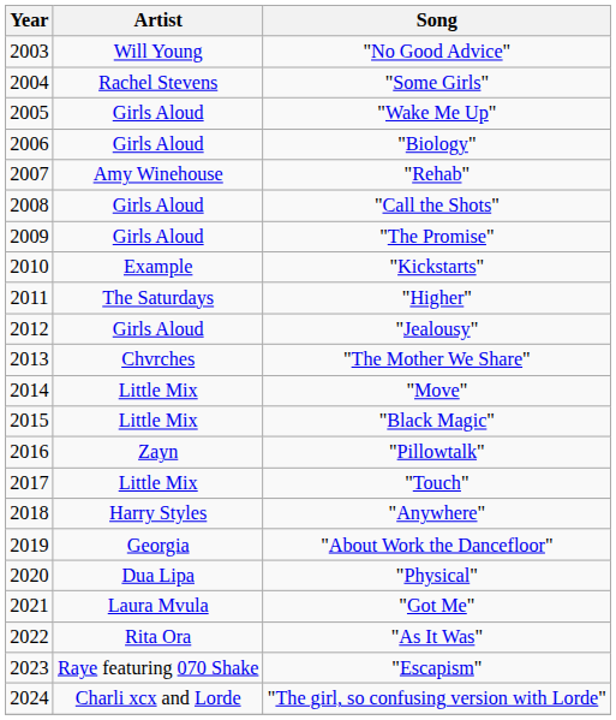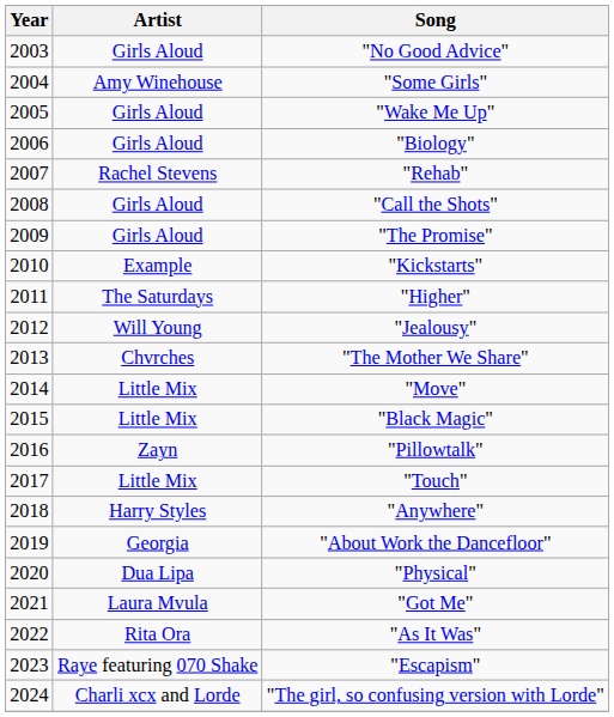 <table class="wikitable sortable" style="text-align:center;">
 <tr>
 <th scope="col">Year</th>
 <th scope="col">Artist</th>
 <th scope="col">Song</th>
 </tr>
 <tr>
 <td>2003</td>
-<td><a href='#'>Will Young</a></td>
+<td><a href='#'>Girls Aloud</a></td>
 <td>"<a href='#'>No Good Advice</a>"</td>
 </tr>
 <tr>
 <td>2004</td>
-<td><a href='#'>Rachel Stevens</a></td>
+<td><a href='#'>Amy Winehouse</a></td>
 <td>"<a href='#'>Some Girls</a>"</td>
 </tr>
 <tr>
 <td>2005</td>
 <td><a href='#'>Girls Aloud</a></td>
 <td>"<a href='#'>Wake Me Up</a>"</td>
 </tr>
 <tr>
 <td>2006</td>
 <td><a href='#'>Girls Aloud</a></td>
 <td>"<a href='#'>Biology</a>"</td>
 </tr>
 <tr>
 <td>2007</td>
-<td><a href='#'>Amy Winehouse</a></td>
+<td><a href='#'>Rachel Stevens</a></td>
 <td>"<a href='#'>Rehab</a>"</td>
 </tr>
 <tr>
 <td>2008</td>
 <td><a href='#'>Girls Aloud</a></td>
 <td>"<a href='#'>Call the Shots</a>"</td>
 </tr>
 <tr>
 <td>2009</td>
 <td><a href='#'>Girls Aloud</a></td>
 <td>"<a href='#'>The Promise</a>"</td>
 </tr>
 <tr>
 <td>2010</td>
 <td><a href='#'>Example</a></td>
 <td>"<a href='#'>Kickstarts</a>"</td>
 </tr>
 <tr>
 <td>2011</td>
 <td><a href='#'>The Saturdays</a></td>
 <td>"<a href='#'>Higher</a>"</td>
 </tr>
 <tr>
 <td>2012</td>
-<td><a href='#'>Girls Aloud</a></td>
+<td><a href='#'>Will Young</a></td>
 <td>"<a href='#'>Jealousy</a>"</td>
 </tr>
 <tr>
 <td>2013</td>
 <td><a href='#'>Chvrches</a></td>
 <td>"<a href='#'>The Mother We Share</a>"</td>
 </tr>
 <tr>
 <td>2014</td>
 <td><a href='#'>Little Mix</a></td>
 <td>"<a href='#'>Move</a>"</td>
 </tr>
 <tr>
 <td>2015</td>
 <td><a href='#'>Little Mix</a></td>
 <td>"<a href='#'>Black Magic</a>"</td>
 </tr>
 <tr>
 <td>2016</td>
 <td><a href='#'>Zayn</a></td>
 <td>"<a href='#'>Pillowtalk</a>"</td>
 </tr>
 <tr>
 <td>2017</td>
 <td><a href='#'>Little Mix</a></td>
 <td>"<a href='#'>Touch</a>"</td>
 </tr>
 <tr>
 <td>2018</td>
 <td><a href='#'>Harry Styles</a></td>
 <td>"<a href='#'>Anywhere</a>"</td>
 </tr>
 <tr>
 <td>2019</td>
 <td><a href='#'>Georgia</a></td>
 <td>"<a href='#'>About Work the Dancefloor</a>"</td>
 </tr>
 <tr>
 <td>2020</td>
 <td><a href='#'>Dua Lipa</a></td>
 <td>"<a href='#'>Physical</a>"</td>
 </tr>
 <tr>
 <td>2021</td>
 <td><a href='#'>Laura Mvula</a></td>
 <td>"<a href='#'>Got Me</a>"</td>
 </tr>
 <tr>
 <td>2022</td>
 <td><a href='#'>Rita Ora</a></td>
 <td>"<a href='#'>As It Was</a>"</td>
 </tr>
 <tr>
 <td>2023</td>
 <td><a href='#'>Raye</a> featuring <a href='#'>070 Shake</a></td>
 <td>"<a href='#'>Escapism</a>"</td>
 </tr>
 <tr>
 <td>2024</td>
 <td><a href='#'>Charli xcx</a> and <a href='#'>Lorde</a></td>
 <td>"<a href='#'>The girl, so confusing version with Lorde</a>"</td>
 </tr>
 <tr>
 </tr>
 </table>
